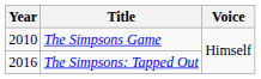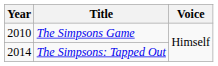 <table class="wikitable sortable">
 <tr>
 <th>Year</th>
 <th>Title</th>
 <th>Voice</th>
 </tr>
 <tr>
 <td>2010</td>
 <td><em><a href='#'>The Simpsons Game</a></em></td>
 <td rowspan=2>Himself</td>
 </tr>
 <tr>
-<td>2016</td>
+<td>2014</td>
 <td><em><a href='#'>The Simpsons: Tapped Out</a></em></td>
 </tr>
 </table>
